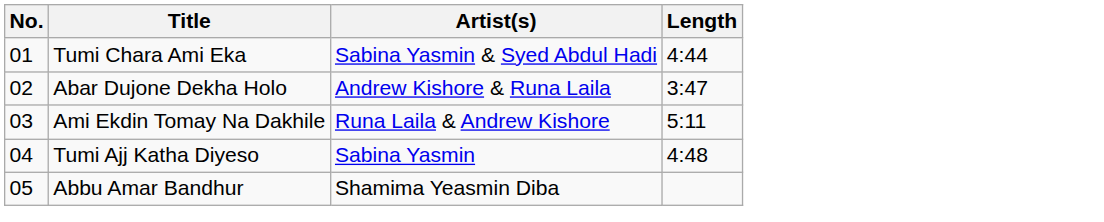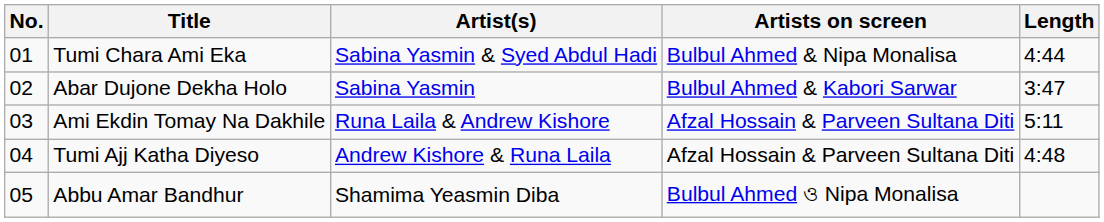 <table class="wikitable">
 <tr>
 <th>No.</th>
 <th>Title</th>
 <th>Artist(s)</th>
+<th>Artists on screen</th>
 <th>Length</th>
 </tr>
 <tr>
 <td>01</td>
 <td>Tumi Chara Ami Eka</td>
 <td><a href='#'>Sabina Yasmin</a> & <a href='#'>Syed Abdul Hadi</a></td>
+<td><a href='#'>Bulbul Ahmed</a> & Nipa Monalisa</td>
 <td>4:44</td>
 </tr>
 <tr>
 <td>02</td>
 <td>Abar Dujone Dekha Holo</td>
-<td><a href='#'>Andrew Kishore</a> & <a href='#'>Runa Laila</a></td>
+<td><a href='#'>Sabina Yasmin</a></td>
+<td><a href='#'>Bulbul Ahmed</a> & <a href='#'>Kabori Sarwar</a></td>
 <td>3:47</td>
 </tr>
 <tr>
 <td>03</td>
 <td>Ami Ekdin Tomay Na Dakhile</td>
 <td><a href='#'>Runa Laila</a> & <a href='#'>Andrew Kishore</a></td>
+<td><a href='#'>Afzal Hossain</a> & <a href='#'>Parveen Sultana Diti</a></td>
 <td>5:11</td>
 </tr>
 <tr>
 <td>04</td>
 <td>Tumi Ajj Katha Diyeso</td>
-<td><a href='#'>Sabina Yasmin</a></td>
+<td><a href='#'>Andrew Kishore</a> & <a href='#'>Runa Laila</a></td>
+<td>Afzal Hossain & Parveen Sultana Diti</td>
 <td>4:48</td>
 </tr>
 <tr>
 <td>05</td>
 <td>Abbu Amar Bandhur</td>
 <td>Shamima Yeasmin Diba</td>
+<td><a href='#'>Bulbul Ahmed</a> ও Nipa Monalisa</td>
 <td></td>
 </tr>
 </table>
